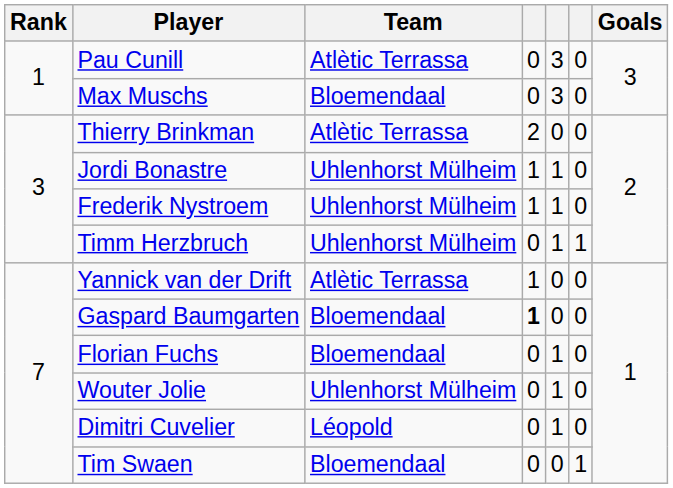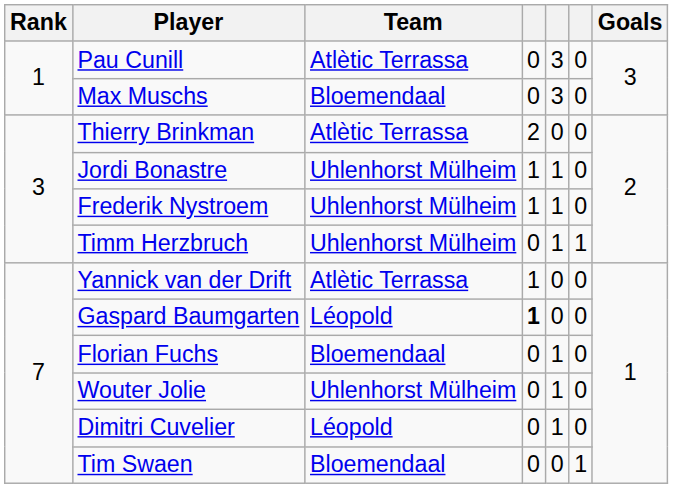 <table class="wikitable" style="text-align:center">
 <tr>
 <th>Rank</th>
 <th>Player</th>
 <th>Team</th>
 <th></th>
 <th></th>
 <th></th>
 <th>Goals</th>
 </tr>
 <tr>
 <td rowspan=2>1</td>
 <td align=left> <a href='#'>Pau Cunill</a></td>
 <td align=left> <a href='#'>Atlètic Terrassa</a></td>
 <td>0</td>
 <td>3</td>
 <td>0</td>
 <td rowspan=2>3</td>
 </tr>
 <tr>
 <td align=left> <a href='#'>Max Muschs</a></td>
 <td align=left> <a href='#'>Bloemendaal</a></td>
 <td>0</td>
 <td>3</td>
 <td>0</td>
 </tr>
 <tr>
 <td rowspan=4>3</td>
 <td align=left> <a href='#'>Thierry Brinkman</a></td>
 <td align=left> <a href='#'>Atlètic Terrassa</a></td>
 <td>2</td>
 <td>0</td>
 <td>0</td>
 <td rowspan=4>2</td>
 </tr>
 <tr>
 <td align=left> <a href='#'>Jordi Bonastre</a></td>
 <td align=left> <a href='#'>Uhlenhorst Mülheim</a></td>
 <td>1</td>
 <td>1</td>
 <td>0</td>
 </tr>
 <tr>
 <td align=left> <a href='#'>Frederik Nystroem</a></td>
 <td align=left> <a href='#'>Uhlenhorst Mülheim</a></td>
 <td>1</td>
 <td>1</td>
 <td>0</td>
 </tr>
 <tr>
 <td align=left> <a href='#'>Timm Herzbruch</a></td>
 <td align=left> <a href='#'>Uhlenhorst Mülheim</a></td>
 <td>0</td>
 <td>1</td>
 <td>1</td>
 </tr>
 <tr>
 <td rowspan=6>7</td>
 <td align=left> <a href='#'>Yannick van der Drift</a></td>
 <td align=left> <a href='#'>Atlètic Terrassa</a></td>
 <td>1</td>
 <td>0</td>
 <td>0</td>
 <td rowspan=6>1</td>
 </tr>
 <tr>
 <td align=left> <a href='#'>Gaspard Baumgarten</a></td>
-<td align=left> <a href='#'>Bloemendaal</a></td>
+<td align=left> <a href='#'>Léopold</a></td>
 <td><strong>1</strong></td>
 <td>0</td>
 <td>0</td>
 </tr>
 <tr>
 <td align=left> <a href='#'>Florian Fuchs</a></td>
 <td align=left> <a href='#'>Bloemendaal</a></td>
 <td>0</td>
 <td>1</td>
 <td>0</td>
 </tr>
 <tr>
 <td align=left> <a href='#'>Wouter Jolie</a></td>
 <td align=left> <a href='#'>Uhlenhorst Mülheim</a></td>
 <td>0</td>
 <td>1</td>
 <td>0</td>
 </tr>
 <tr>
 <td align=left> <a href='#'>Dimitri Cuvelier</a></td>
 <td align=left> <a href='#'>Léopold</a></td>
 <td>0</td>
 <td>1</td>
 <td>0</td>
 </tr>
 <tr>
 <td align=left> <a href='#'>Tim Swaen</a></td>
 <td align=left> <a href='#'>Bloemendaal</a></td>
 <td>0</td>
 <td>0</td>
 <td>1</td>
 </tr>
 </table>
